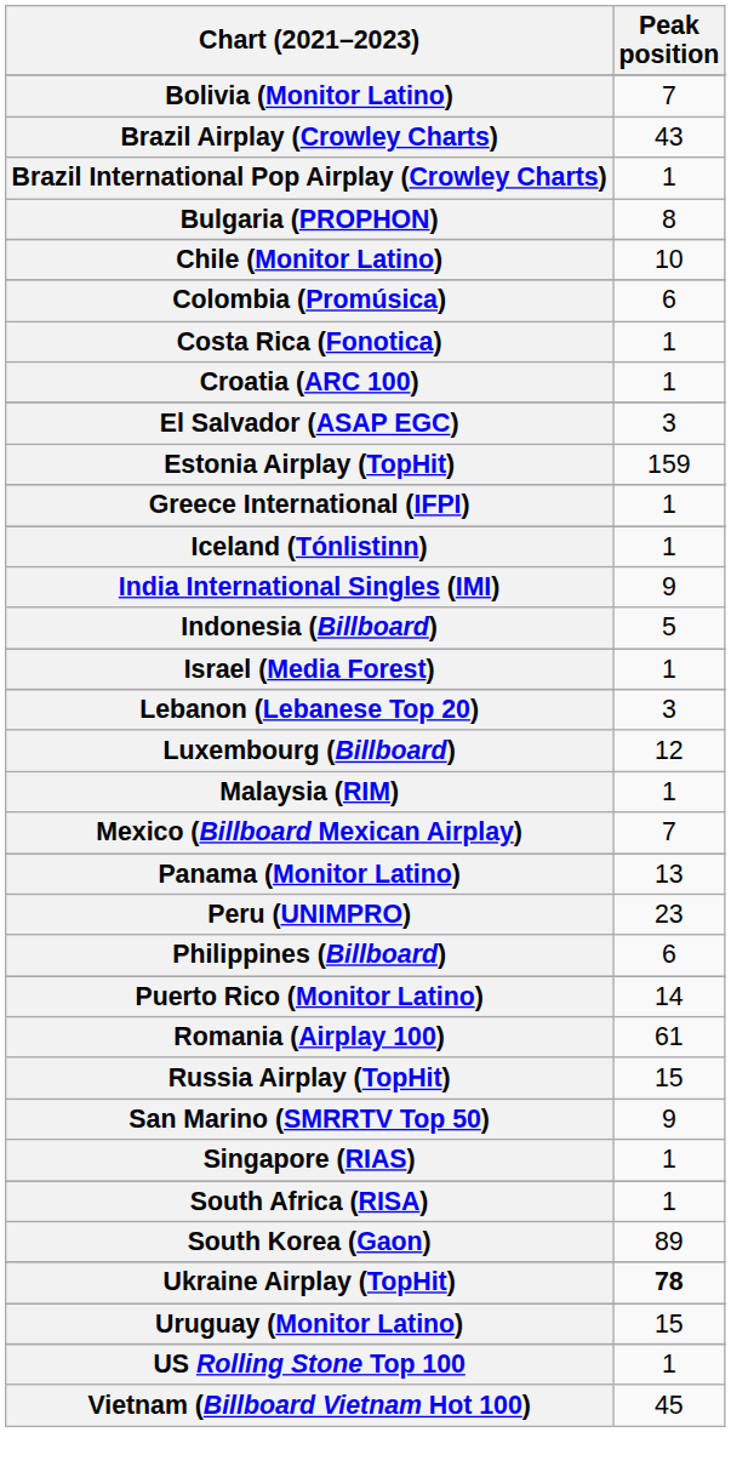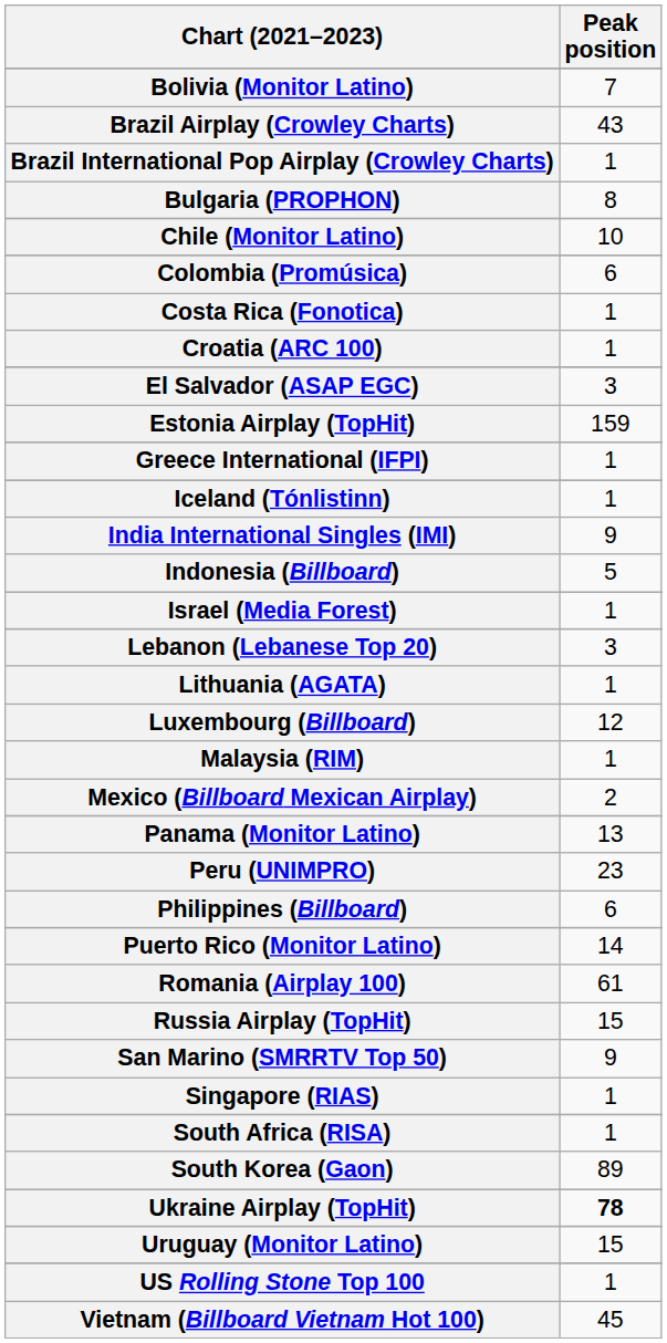 <table class="wikitable sortable plainrowheaders" style="text-align:center">
 <tr>
 <th scope="col">Chart (2021–2023)</th>
 <th scope="col">Peak<br>position</th>
 </tr>
 <tr>
 </tr>
 <tr>
 </tr>
 <tr>
 </tr>
 <tr>
 </tr>
 <tr>
 </tr>
 <tr>
 <th scope="row">Bolivia (<a href='#'>Monitor Latino</a>)</th>
 <td>7</td>
 </tr>
 <tr>
 <th scope="row">Brazil Airplay (<a href='#'>Crowley Charts</a>)</th>
 <td>43</td>
 </tr>
 <tr>
 <th scope="row">Brazil International Pop  Airplay (<a href='#'>Crowley Charts</a>)</th>
 <td>1</td>
 </tr>
 <tr>
 <th scope="row">Bulgaria (<a href='#'>PROPHON</a>)</th>
 <td>8</td>
 </tr>
 <tr>
 </tr>
 <tr>
 </tr>
 <tr>
 </tr>
 <tr>
 </tr>
 <tr>
 <th scope="row">Chile (<a href='#'>Monitor Latino</a>)</th>
 <td>10</td>
 </tr>
 <tr>
 </tr>
 <tr>
 <th scope="row">Colombia (<a href='#'>Promúsica</a>)</th>
 <td>6</td>
 </tr>
 <tr>
 <th scope="row">Costa Rica (<a href='#'>Fonotica</a>)</th>
 <td>1</td>
 </tr>
 <tr>
 <th scope="row">Croatia (<a href='#'>ARC 100</a>)</th>
 <td>1</td>
 </tr>
 <tr>
 </tr>
 <tr>
 </tr>
 <tr>
 </tr>
 <tr>
 <th scope="row">El Salvador (<a href='#'>ASAP EGC</a>)</th>
 <td>3</td>
 </tr>
 <tr>
 <th scope="row">Estonia Airplay (<a href='#'>TopHit</a>)</th>
 <td>159</td>
 </tr>
 <tr>
 </tr>
 <tr>
 </tr>
 <tr>
 </tr>
 <tr>
 </tr>
 <tr>
 <th scope="row">Greece International (<a href='#'>IFPI</a>)</th>
 <td>1</td>
 </tr>
 <tr>
 </tr>
 <tr>
 </tr>
 <tr>
 </tr>
 <tr>
 <th scope="row">Iceland (<a href='#'>Tónlistinn</a>)</th>
 <td>1</td>
 </tr>
 <tr>
 <th scope="row"><a href='#'>India International Singles</a> (<a href='#'>IMI</a>)</th>
 <td>9</td>
 </tr>
 <tr>
 <th scope="row">Indonesia (<em><a href='#'>Billboard</a></em>)</th>
 <td>5</td>
 </tr>
 <tr>
 </tr>
 <tr>
 <th scope="row">Israel (<a href='#'>Media Forest</a>)</th>
 <td>1</td>
 </tr>
 <tr>
 </tr>
 <tr>
 </tr>
 <tr>
 <th scope="row">Lebanon (<a href='#'>Lebanese Top 20</a>)</th>
 <td>3</td>
 </tr>
 <tr>
+<th scope="row">Lithuania (<a href='#'>AGATA</a>)</th>
+<td>1</td>
+</tr>
+<tr>
 <th scope="row">Luxembourg (<em><a href='#'>Billboard</a></em>)</th>
 <td>12</td>
 </tr>
 <tr>
 <th scope="row">Malaysia (<a href='#'>RIM</a>)</th>
 <td>1</td>
 </tr>
 <tr>
 <th scope="row">Mexico (<a href='#'><em>Billboard</em> Mexican Airplay</a>)</th>
-<td>7</td>
+<td>2</td>
 </tr>
 <tr>
 </tr>
 <tr>
 </tr>
 <tr>
 </tr>
 <tr>
 </tr>
 <tr>
 <th scope="row">Panama (<a href='#'>Monitor Latino</a>)</th>
 <td>13</td>
 </tr>
 <tr>
 <th scope="row">Peru (<a href='#'>UNIMPRO</a>)</th>
 <td>23</td>
 </tr>
 <tr>
 <th scope="row">Philippines (<em><a href='#'>Billboard</a></em>)</th>
 <td>6</td>
 </tr>
 <tr>
 </tr>
 <tr>
 </tr>
 <tr>
 <th scope="row">Puerto Rico (<a href='#'>Monitor Latino</a>)</th>
 <td>14</td>
 </tr>
 <tr>
 <th scope="row">Romania (<a href='#'>Airplay 100</a>)</th>
 <td>61</td>
 </tr>
 <tr>
 <th scope="row">Russia Airplay (<a href='#'>TopHit</a>)</th>
 <td>15</td>
 </tr>
 <tr>
 <th scope="row">San Marino (<a href='#'>SMRRTV Top 50</a>)</th>
 <td>9</td>
 </tr>
 <tr>
 <th scope="row">Singapore (<a href='#'>RIAS</a>)</th>
 <td>1</td>
 </tr>
 <tr>
 </tr>
 <tr>
 </tr>
 <tr>
 </tr>
 <tr>
 <th scope="row">South Africa (<a href='#'>RISA</a>)</th>
 <td>1</td>
 </tr>
 <tr>
 <th scope="row">South Korea (<a href='#'>Gaon</a>)</th>
 <td>89</td>
 </tr>
 <tr>
 </tr>
 <tr>
 </tr>
 <tr>
 <th scope="row">Ukraine Airplay (<a href='#'>TopHit</a>)</th>
 <td><strong>78</strong></td>
 </tr>
 <tr>
 </tr>
 <tr>
 <th scope="row">Uruguay (<a href='#'>Monitor Latino</a>)</th>
 <td>15</td>
 </tr>
 <tr>
 </tr>
 <tr>
 </tr>
 <tr>
 </tr>
 <tr>
 </tr>
 <tr>
 </tr>
 <tr>
 </tr>
 <tr>
 </tr>
 <tr>
 </tr>
 <tr>
 </tr>
 <tr>
 <th scope="row">US <a href='#'><em>Rolling Stone</em> Top 100</a></th>
 <td>1</td>
 </tr>
 <tr>
 <th scope="row">Vietnam (<a href='#'><em>Billboard Vietnam</em> Hot 100</a>)</th>
 <td>45</td>
 </tr>
 </table>
